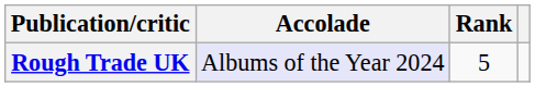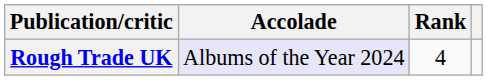 <table class="wikitable sortable plainrowheaders">
 <tr>
 <th scope="col">Publication/critic</th>
 <th scope="col">Accolade</th>
 <th scope="col">Rank</th>
 <th scope="col" class="unsortable"></th>
 </tr>
 <tr>
 <th scope="row"><a href='#'>Rough Trade UK</a></th>
 <td style="background: lavender;">Albums of the Year 2024</td>
-<td style="text-align: center;">5</td>
+<td style="text-align: center;">4</td>
 <td style="text-align: center;"></td>
 </tr>
 </table>
